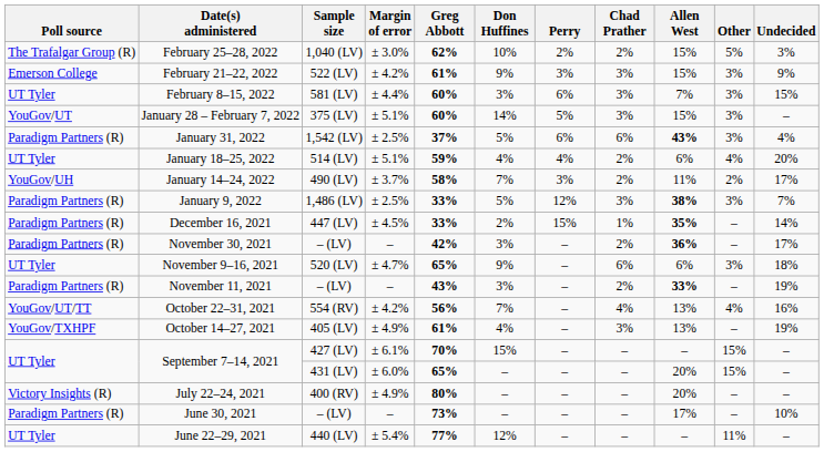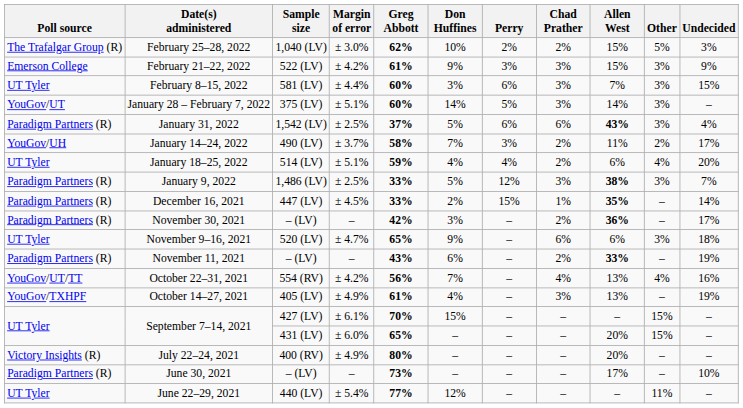 <table class="wikitable" style="font-size:90%;text-align:center;">
 <tr valign=bottom>
 <th>Poll source</th>
 <th>Date(s)<br>administered</th>
 <th>Sample<br>size</th>
 <th>Margin<br>of error</th>
 <th style="width:60px;">Greg<br>Abbott</th>
 <th style="width:60px;">Don<br>Huffines</th>
 <th style="width:60px;"><br>Perry</th>
 <th style="width:60px;">Chad<br>Prather</th>
 <th style="width:60px;">Allen<br>West</th>
 <th>Other</th>
 <th>Undecided</th>
 </tr>
 <tr>
 <td style="text-align:left;"><a href='#'>The Trafalgar Group</a> (R)</td>
 <td>February 25–28, 2022</td>
 <td>1,040 (LV)</td>
 <td>± 3.0%</td>
 <td><strong>62%</strong></td>
 <td>10%</td>
 <td>2%</td>
 <td>2%</td>
 <td>15%</td>
 <td>5%</td>
 <td>3%</td>
 </tr>
 <tr>
 <td style="text-align:left;"><a href='#'>Emerson College</a></td>
 <td>February 21–22, 2022</td>
 <td>522 (LV)</td>
 <td>± 4.2%</td>
 <td><strong>61%</strong></td>
 <td>9%</td>
 <td>3%</td>
 <td>3%</td>
 <td>15%</td>
 <td>3%</td>
 <td>9%</td>
 </tr>
 <tr>
 <td style="text-align:left;"><a href='#'>UT Tyler</a></td>
 <td>February 8–15, 2022</td>
 <td>581 (LV)</td>
 <td>± 4.4%</td>
 <td><strong>60%</strong></td>
 <td>3%</td>
 <td>6%</td>
 <td>3%</td>
 <td>7%</td>
 <td>3%</td>
 <td>15%</td>
 </tr>
 <tr>
 <td style="text-align:left;"><a href='#'>YouGov</a>/<a href='#'>UT</a></td>
 <td>January 28 – February 7, 2022</td>
 <td>375 (LV)</td>
 <td>± 5.1%</td>
 <td><strong>60%</strong></td>
 <td>14%</td>
 <td>5%</td>
 <td>3%</td>
-<td>15%</td>
+<td>14%</td>
 <td>3%</td>
 <td>–</td>
 </tr>
 <tr>
 <td style="text-align:left;"><a href='#'>Paradigm Partners</a> (R)</td>
 <td>January 31, 2022</td>
 <td>1,542 (LV)</td>
 <td>± 2.5%</td>
 <td><strong>37%</strong></td>
 <td>5%</td>
 <td>6%</td>
 <td>6%</td>
 <td><strong>43%</strong></td>
 <td>3%</td>
 <td>4%</td>
 </tr>
 <tr>
+<td style="text-align:left;"><a href='#'>YouGov</a>/<a href='#'>UH</a></td>
+<td>January 14–24, 2022</td>
+<td>490 (LV)</td>
+<td>± 3.7%</td>
+<td><strong>58%</strong></td>
+<td>7%</td>
+<td>3%</td>
+<td>2%</td>
+<td>11%</td>
+<td>2%</td>
+<td>17%</td>
+</tr>
+<tr>
 <td style="text-align:left;"><a href='#'>UT Tyler</a></td>
 <td>January 18–25, 2022</td>
 <td>514 (LV)</td>
 <td>± 5.1%</td>
 <td><strong>59%</strong></td>
 <td>4%</td>
 <td>4%</td>
 <td>2%</td>
 <td>6%</td>
 <td>4%</td>
 <td>20%</td>
-</tr>
-<tr>
-<td style="text-align:left;"><a href='#'>YouGov</a>/<a href='#'>UH</a></td>
-<td>January 14–24, 2022</td>
-<td>490 (LV)</td>
-<td>± 3.7%</td>
-<td><strong>58%</strong></td>
-<td>7%</td>
-<td>3%</td>
-<td>2%</td>
-<td>11%</td>
-<td>2%</td>
-<td>17%</td>
 </tr>
 <tr>
 <td style="text-align:left;"><a href='#'>Paradigm Partners</a> (R)</td>
 <td>January 9, 2022</td>
 <td>1,486 (LV)</td>
 <td>± 2.5%</td>
 <td><strong>33%</strong></td>
 <td>5%</td>
 <td>12%</td>
 <td>3%</td>
 <td><strong>38%</strong></td>
 <td>3%</td>
 <td>7%</td>
 </tr>
 <tr>
 <td style="text-align:left;"><a href='#'>Paradigm Partners</a> (R)</td>
 <td>December 16, 2021</td>
 <td>447 (LV)</td>
 <td>± 4.5%</td>
 <td><strong>33%</strong></td>
 <td>2%</td>
 <td>15%</td>
 <td>1%</td>
 <td><strong>35%</strong></td>
 <td>–</td>
 <td>14%</td>
 </tr>
 <tr>
 <td style="text-align:left;"><a href='#'>Paradigm Partners</a> (R)</td>
 <td>November 30, 2021</td>
 <td>– (LV)</td>
 <td>–</td>
 <td><strong>42%</strong></td>
 <td>3%</td>
 <td>–</td>
 <td>2%</td>
 <td><strong>36%</strong></td>
 <td>–</td>
 <td>17%</td>
 </tr>
 <tr>
 <td style="text-align:left;"><a href='#'>UT Tyler</a></td>
 <td>November 9–16, 2021</td>
 <td>520 (LV)</td>
 <td>± 4.7%</td>
 <td><strong>65%</strong></td>
 <td>9%</td>
 <td>–</td>
 <td>6%</td>
 <td>6%</td>
 <td>3%</td>
 <td>18%</td>
 </tr>
 <tr>
 <td style="text-align:left;"><a href='#'>Paradigm Partners</a> (R)</td>
 <td>November 11, 2021</td>
 <td>– (LV)</td>
 <td>–</td>
 <td><strong>43%</strong></td>
-<td>3%</td>
+<td>6%</td>
 <td>–</td>
 <td>2%</td>
 <td><strong>33%</strong></td>
 <td>–</td>
 <td>19%</td>
 </tr>
 <tr>
 <td style="text-align:left;"><a href='#'>YouGov</a>/<a href='#'>UT</a>/<a href='#'>TT</a></td>
 <td>October 22–31, 2021</td>
 <td>554 (RV)</td>
 <td>± 4.2%</td>
 <td><strong>56%</strong></td>
 <td>7%</td>
 <td>–</td>
 <td>4%</td>
 <td>13%</td>
 <td>4%</td>
 <td>16%</td>
 </tr>
 <tr>
 <td style="text-align:left;"><a href='#'>YouGov</a>/<a href='#'>TXHPF</a></td>
 <td>October 14–27, 2021</td>
 <td>405 (LV)</td>
 <td>± 4.9%</td>
 <td><strong>61%</strong></td>
 <td>4%</td>
 <td>–</td>
 <td>3%</td>
 <td>13%</td>
 <td>–</td>
 <td>19%</td>
 </tr>
 <tr>
 <td style="text-align:left;" rowspan="2"><a href='#'>UT Tyler</a></td>
 <td rowspan="2">September 7–14, 2021</td>
 <td>427 (LV)</td>
 <td>± 6.1%</td>
 <td><strong>70%</strong></td>
 <td>15%</td>
 <td>–</td>
 <td>–</td>
 <td>–</td>
 <td>15%</td>
 <td>–</td>
 </tr>
 <tr>
 <td>431 (LV)</td>
 <td>± 6.0%</td>
 <td><strong>65%</strong></td>
 <td>–</td>
 <td>–</td>
 <td>–</td>
 <td>20%</td>
 <td>15%</td>
 <td>–</td>
 </tr>
 <tr>
 <td style="text-align:left;"><a href='#'>Victory Insights</a> (R)</td>
 <td>July 22–24, 2021</td>
 <td>400 (RV)</td>
 <td>± 4.9%</td>
 <td><strong>80%</strong></td>
 <td>–</td>
 <td>–</td>
 <td>–</td>
 <td>20%</td>
 <td>–</td>
 <td>–</td>
 </tr>
 <tr>
 <td style="text-align:left;"><a href='#'>Paradigm Partners</a> (R)</td>
 <td>June 30, 2021</td>
 <td>– (LV)</td>
 <td>–</td>
 <td><strong>73%</strong></td>
 <td>–</td>
 <td>–</td>
 <td>–</td>
 <td>17%</td>
 <td>–</td>
 <td>10%</td>
 </tr>
 <tr>
 <td style="text-align:left;"><a href='#'>UT Tyler</a></td>
 <td>June 22–29, 2021</td>
 <td>440 (LV)</td>
 <td>± 5.4%</td>
 <td><strong>77%</strong></td>
 <td>12%</td>
 <td>–</td>
 <td>–</td>
 <td>–</td>
 <td>11%</td>
 <td>–</td>
 </tr>
 </table>
